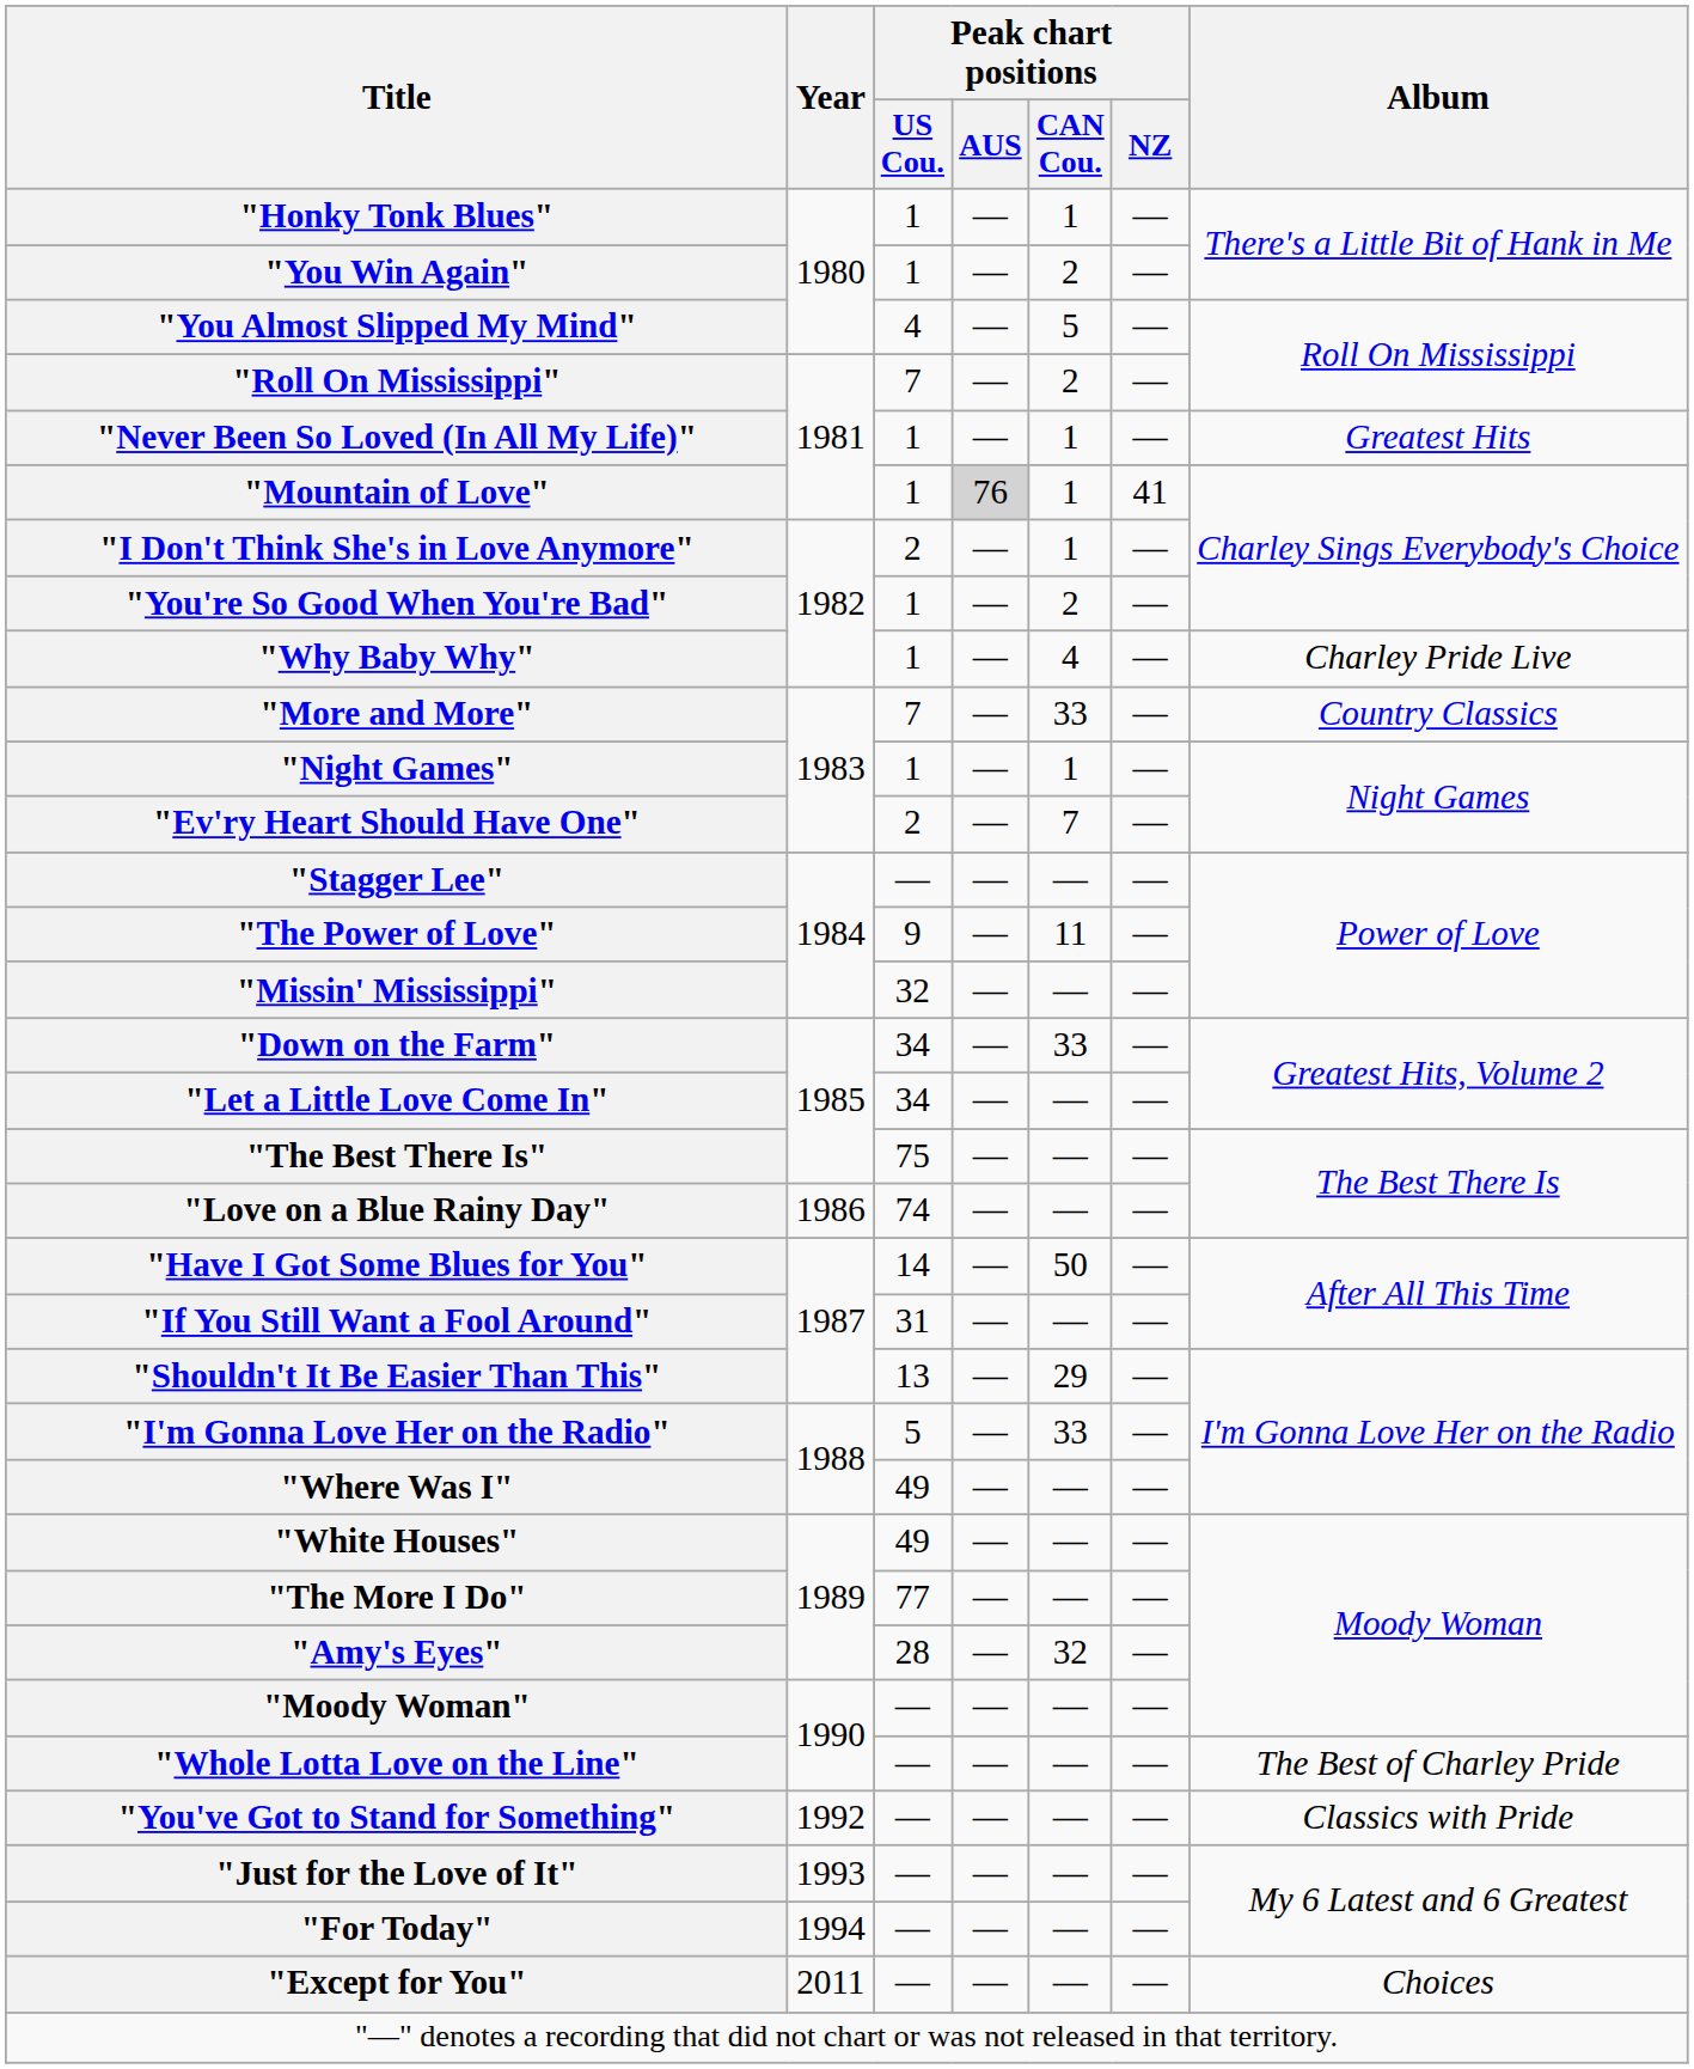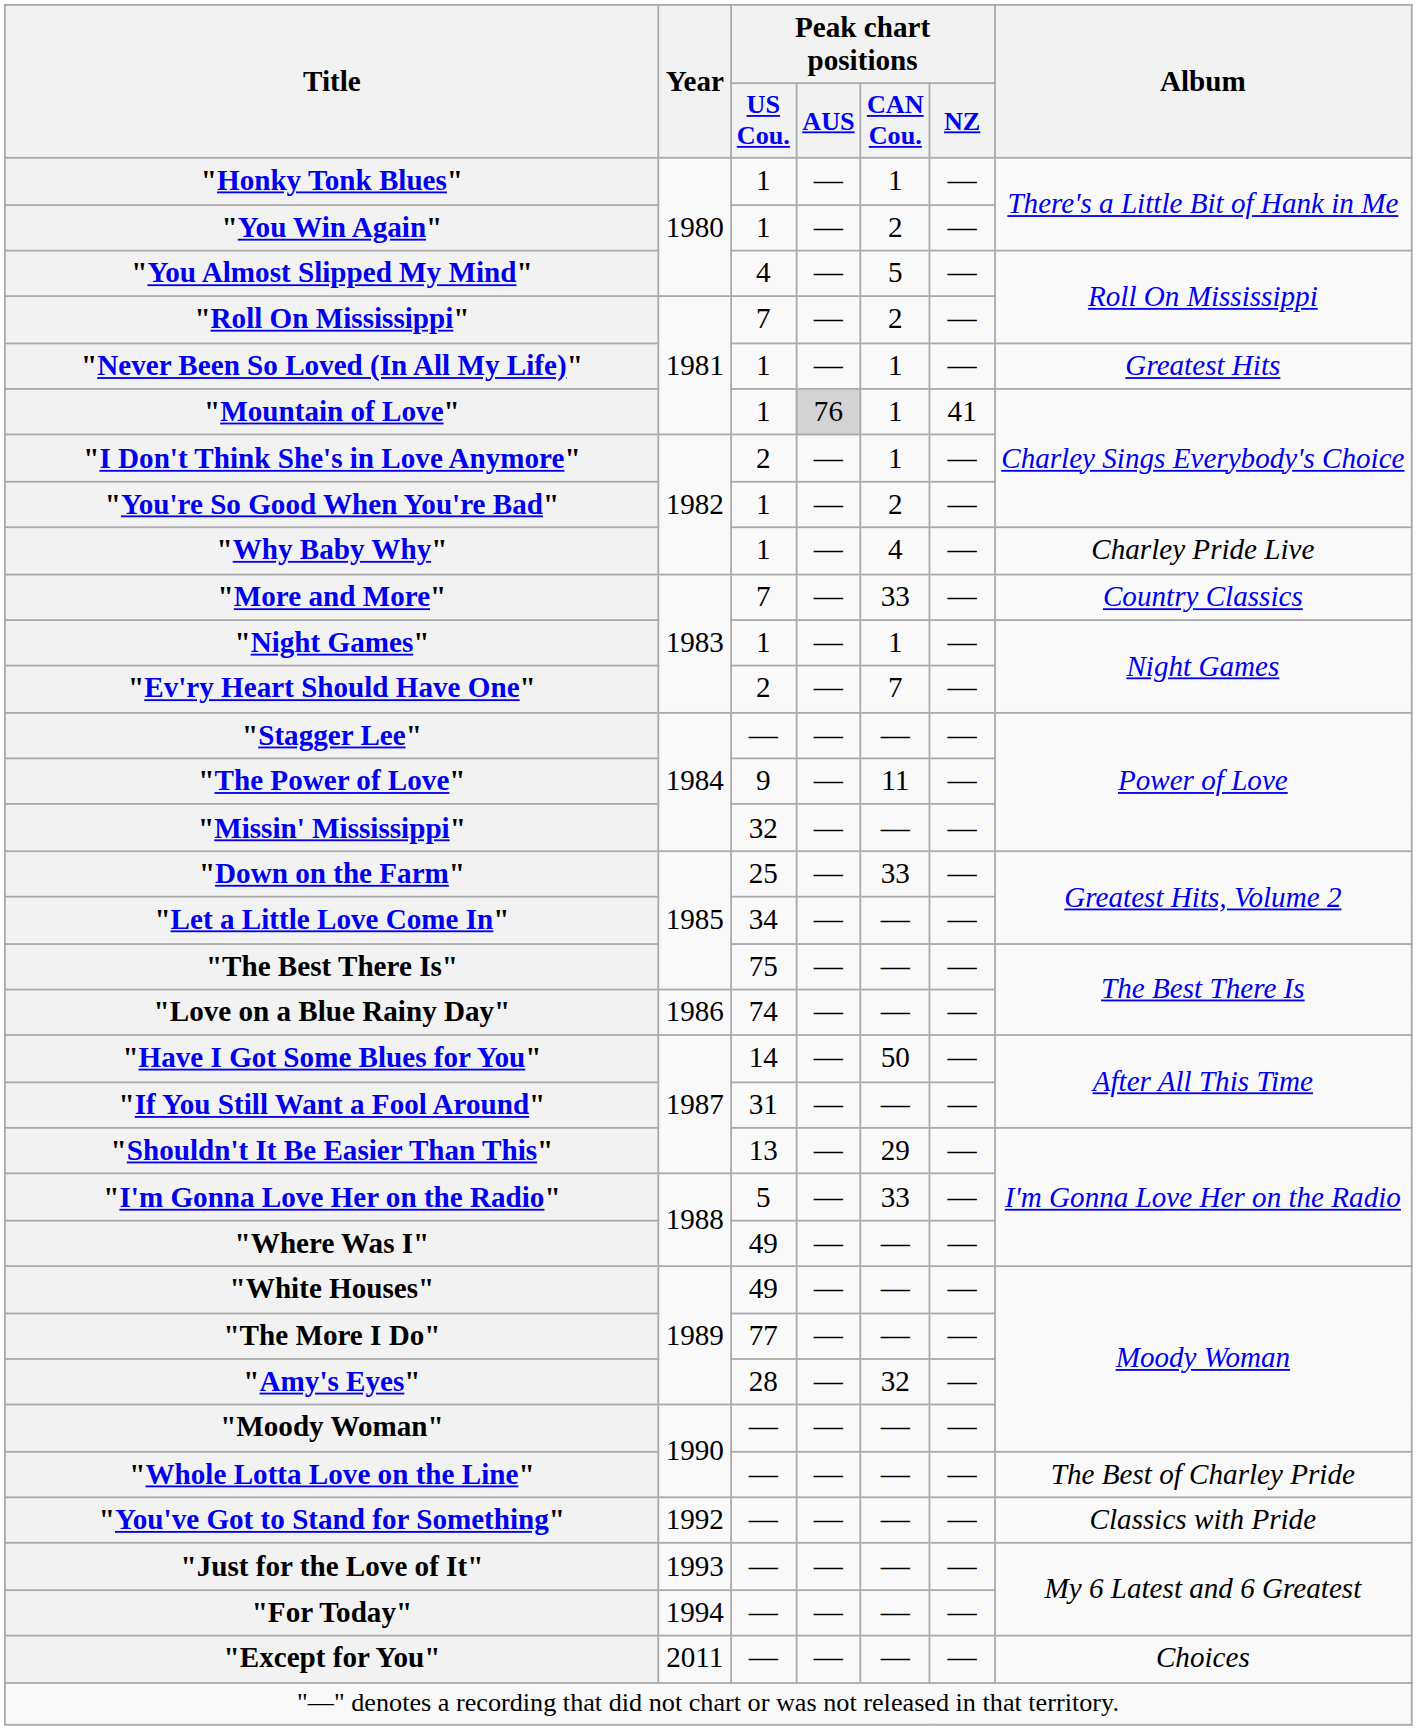 <table class="wikitable plainrowheaders" style="text-align:center;">
 <tr>
 <th scope="col" rowspan="2" style="width:22em;">Title</th>
 <th scope="col" rowspan="2">Year</th>
 <th scope="col" colspan="4">Peak chart positions</th>
 <th scope="col" rowspan="2">Album</th>
 </tr>
 <tr>
 <th scope="col" style="width:2em;font-size:90%;"><a href='#'>US<br>Cou.</a><br></th>
 <th scope="col" style="width:2em;font-size:90%;"><a href='#'>AUS</a><br></th>
 <th scope="col" style="width:2em;font-size:90%;"><a href='#'>CAN<br>Cou.</a><br></th>
 <th scope="col" style="width:2em;font-size:90%;"><a href='#'>NZ</a><br></th>
 </tr>
 <tr>
 <th scope="row">"<a href='#'>Honky Tonk Blues</a>"</th>
 <td rowspan="3">1980</td>
 <td>1</td>
 <td>—</td>
 <td>1</td>
 <td>—</td>
 <td rowspan="2"><em><a href='#'>There's a Little Bit of Hank in Me</a></em></td>
 </tr>
 <tr>
 <th scope="row">"<a href='#'>You Win Again</a>"</th>
 <td>1</td>
 <td>—</td>
 <td>2</td>
 <td>—</td>
 </tr>
 <tr>
 <th scope="row">"<a href='#'>You Almost Slipped My Mind</a>"</th>
 <td>4</td>
 <td>—</td>
 <td>5</td>
 <td>—</td>
 <td rowspan="2"><em><a href='#'>Roll On Mississippi</a></em></td>
 </tr>
 <tr>
 <th scope="row">"<a href='#'>Roll On Mississippi</a>"</th>
 <td rowspan="3">1981</td>
 <td>7</td>
 <td>—</td>
 <td>2</td>
 <td>—</td>
 </tr>
 <tr>
 <th scope="row">"<a href='#'>Never Been So Loved (In All My Life)</a>"</th>
 <td>1</td>
 <td>—</td>
 <td>1</td>
 <td>—</td>
 <td><em><a href='#'>Greatest Hits</a></em></td>
 </tr>
 <tr>
 <th scope="row">"<a href='#'>Mountain of Love</a>"</th>
 <td>1</td>
 <td style="background: lightgrey;">76</td>
 <td>1</td>
 <td>41</td>
 <td rowspan="3"><em><a href='#'>Charley Sings Everybody's Choice</a></em></td>
 </tr>
 <tr>
 <th scope="row">"<a href='#'>I Don't Think She's in Love Anymore</a>"</th>
 <td rowspan="3">1982</td>
 <td>2</td>
 <td>—</td>
 <td>1</td>
 <td>—</td>
 </tr>
 <tr>
 <th scope="row">"<a href='#'>You're So Good When You're Bad</a>"</th>
 <td>1</td>
 <td>—</td>
 <td>2</td>
 <td>—</td>
 </tr>
 <tr>
 <th scope="row">"<a href='#'>Why Baby Why</a>"</th>
 <td>1</td>
 <td>—</td>
 <td>4</td>
 <td>—</td>
 <td><em>Charley Pride Live</em></td>
 </tr>
 <tr>
 <th scope="row">"<a href='#'>More and More</a>"</th>
 <td rowspan="3">1983</td>
 <td>7</td>
 <td>—</td>
 <td>33</td>
 <td>—</td>
 <td><em><a href='#'>Country Classics</a></em></td>
 </tr>
 <tr>
 <th scope="row">"<a href='#'>Night Games</a>"</th>
 <td>1</td>
 <td>—</td>
 <td>1</td>
 <td>—</td>
 <td rowspan="2"><em><a href='#'>Night Games</a></em></td>
 </tr>
 <tr>
 <th scope="row">"<a href='#'>Ev'ry Heart Should Have One</a>"</th>
 <td>2</td>
 <td>—</td>
 <td>7</td>
 <td>—</td>
 </tr>
 <tr>
 <th scope="row">"<a href='#'>Stagger Lee</a>"</th>
 <td rowspan="3">1984</td>
 <td>—</td>
 <td>—</td>
 <td>—</td>
 <td>—</td>
 <td rowspan="3"><em><a href='#'>Power of Love</a></em></td>
 </tr>
 <tr>
 <th scope="row">"<a href='#'>The Power of Love</a>"</th>
 <td>9</td>
 <td>—</td>
 <td>11</td>
 <td>—</td>
 </tr>
 <tr>
 <th scope="row">"<a href='#'>Missin' Mississippi</a>"</th>
 <td>32</td>
 <td>—</td>
 <td>—</td>
 <td>—</td>
 </tr>
 <tr>
 <th scope="row">"<a href='#'>Down on the Farm</a>"</th>
 <td rowspan="3">1985</td>
-<td>34</td>
+<td>25</td>
 <td>—</td>
 <td>33</td>
 <td>—</td>
 <td rowspan="2"><em><a href='#'>Greatest Hits, Volume 2</a></em></td>
 </tr>
 <tr>
 <th scope="row">"<a href='#'>Let a Little Love Come In</a>"</th>
 <td>34</td>
 <td>—</td>
 <td>—</td>
 <td>—</td>
 </tr>
 <tr>
 <th scope="row">"The Best There Is"</th>
 <td>75</td>
 <td>—</td>
 <td>—</td>
 <td>—</td>
 <td rowspan="2"><em><a href='#'>The Best There Is</a></em></td>
 </tr>
 <tr>
 <th scope="row">"Love on a Blue Rainy Day"</th>
 <td>1986</td>
 <td>74</td>
 <td>—</td>
 <td>—</td>
 <td>—</td>
 </tr>
 <tr>
 <th scope="row">"<a href='#'>Have I Got Some Blues for You</a>"</th>
 <td rowspan="3">1987</td>
 <td>14</td>
 <td>—</td>
 <td>50</td>
 <td>—</td>
 <td rowspan="2"><em><a href='#'>After All This Time</a></em></td>
 </tr>
 <tr>
 <th scope="row">"<a href='#'>If You Still Want a Fool Around</a>"</th>
 <td>31</td>
 <td>—</td>
 <td>—</td>
 <td>—</td>
 </tr>
 <tr>
 <th scope="row">"<a href='#'>Shouldn't It Be Easier Than This</a>"</th>
 <td>13</td>
 <td>—</td>
 <td>29</td>
 <td>—</td>
 <td rowspan="3"><em><a href='#'>I'm Gonna Love Her on the Radio</a></em></td>
 </tr>
 <tr>
 <th scope="row">"<a href='#'>I'm Gonna Love Her on the Radio</a>"</th>
 <td rowspan="2">1988</td>
 <td>5</td>
 <td>—</td>
 <td>33</td>
 <td>—</td>
 </tr>
 <tr>
 <th scope="row">"Where Was I"</th>
 <td>49</td>
 <td>—</td>
 <td>—</td>
 <td>—</td>
 </tr>
 <tr>
 <th scope="row">"White Houses"</th>
 <td rowspan="3">1989</td>
 <td>49</td>
 <td>—</td>
 <td>—</td>
 <td>—</td>
 <td rowspan="4"><em><a href='#'>Moody Woman</a></em></td>
 </tr>
 <tr>
 <th scope="row">"The More I Do"</th>
 <td>77</td>
 <td>—</td>
 <td>—</td>
 <td>—</td>
 </tr>
 <tr>
 <th scope="row">"<a href='#'>Amy's Eyes</a>"</th>
 <td>28</td>
 <td>—</td>
 <td>32</td>
 <td>—</td>
 </tr>
 <tr>
 <th scope="row">"Moody Woman"</th>
 <td rowspan="2">1990</td>
 <td>—</td>
 <td>—</td>
 <td>—</td>
 <td>—</td>
 </tr>
 <tr>
 <th scope="row">"<a href='#'>Whole Lotta Love on the Line</a>"</th>
 <td>—</td>
 <td>—</td>
 <td>—</td>
 <td>—</td>
 <td><em>The Best of Charley Pride</em></td>
 </tr>
 <tr>
 <th scope="row">"<a href='#'>You've Got to Stand for Something</a>"</th>
 <td>1992</td>
 <td>—</td>
 <td>—</td>
 <td>—</td>
 <td>—</td>
 <td><em>Classics with Pride</em></td>
 </tr>
 <tr>
 <th scope="row">"Just for the Love of It"</th>
 <td>1993</td>
 <td>—</td>
 <td>—</td>
 <td>—</td>
 <td>—</td>
 <td rowspan="2"><em>My 6 Latest and 6 Greatest</em></td>
 </tr>
 <tr>
 <th scope="row">"For Today" </th>
 <td>1994</td>
 <td>—</td>
 <td>—</td>
 <td>—</td>
 <td>—</td>
 </tr>
 <tr>
 <th scope="row">"Except for You"</th>
 <td>2011</td>
 <td>—</td>
 <td>—</td>
 <td>—</td>
 <td>—</td>
 <td><em>Choices</em></td>
 </tr>
 <tr>
 <td colspan="7" style="font-size:90%">"—" denotes a recording that did not chart or was not released in that territory.</td>
 </tr>
 </table>
